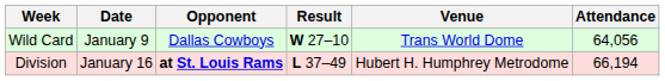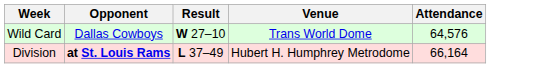 <table class="wikitable" style="text-align:center">
 <tr>
 <th>Week</th>
-<th>Date</th>
 <th>Opponent</th>
 <th>Result</th>
 <th>Venue</th>
 <th>Attendance</th>
 </tr>
 <tr style="background: #ddffdd">
 <td>Wild Card</td>
-<td>January 9</td>
 <td><a href='#'>Dallas Cowboys</a></td>
 <td><strong>W</strong> 27–10</td>
 <td><a href='#'>Trans World Dome</a></td>
-<td>64,056</td>
+<td>64,576</td>
 </tr>
 <tr style="background: #ffdddd">
 <td>Division</td>
-<td>January 16</td>
 <td><strong>at <a href='#'>St. Louis Rams</a></strong></td>
 <td><strong>L</strong> 37–49</td>
 <td>Hubert H. Humphrey Metrodome</td>
-<td>66,194</td>
+<td>66,164</td>
 </tr>
 </table>
